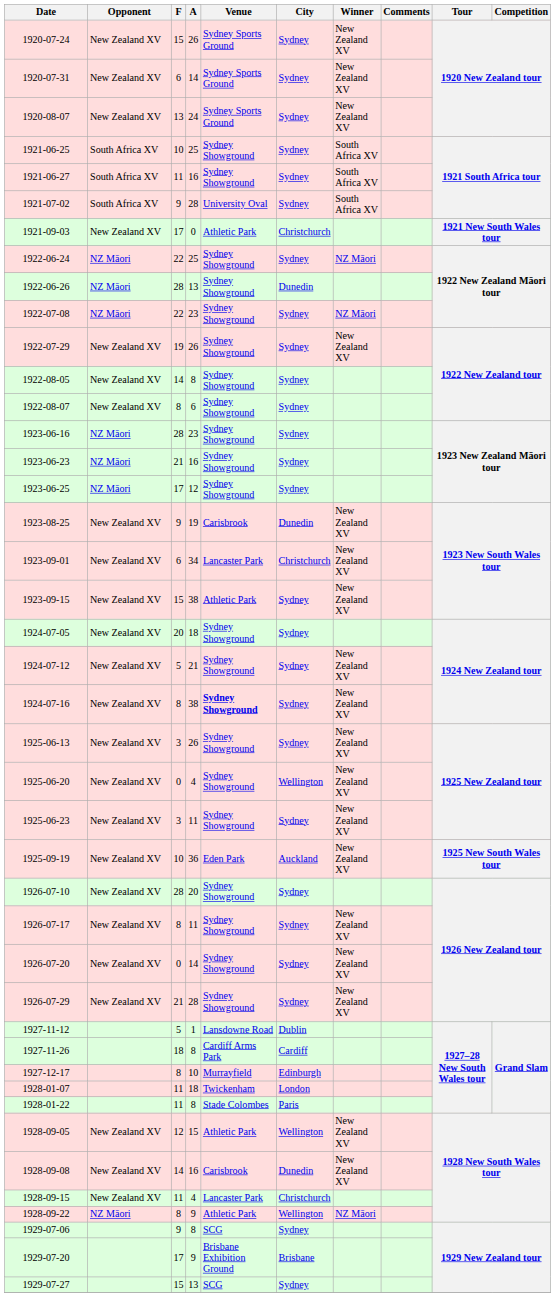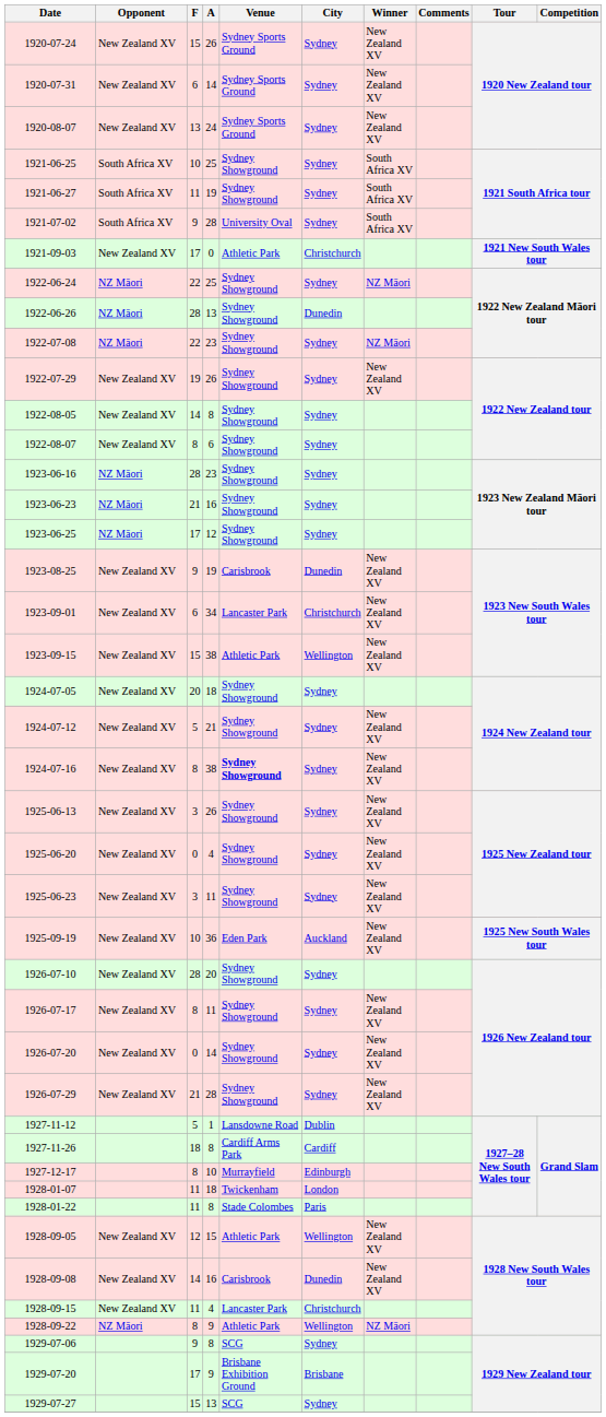 <table class="wikitable sortable">
 <tr>
 <th width=125>Date</th>
 <th width=125>Opponent</th>
 <th>F</th>
 <th>A</th>
 <th>Venue</th>
 <th>City</th>
 <th>Winner</th>
 <th>Comments</th>
 <th>Tour</th>
 <th>Competition</th>
 </tr>
 <tr bgcolor="#ffdddd">
 <td align=center>1920-07-24</td>
 <td> New Zealand XV</td>
 <td align=center>15</td>
 <td align=center>26</td>
 <td><a href='#'>Sydney Sports Ground</a></td>
 <td> <a href='#'>Sydney</a></td>
 <td> New Zealand XV</td>
 <td></td>
 <th colspan=2 rowspan=3 align=center><a href='#'>1920 New Zealand tour</a></th>
 </tr>
 <tr bgcolor="#ffdddd">
 <td align=center>1920-07-31</td>
 <td> New Zealand XV</td>
 <td align=center>6</td>
 <td align=center>14</td>
 <td><a href='#'>Sydney Sports Ground</a></td>
 <td> <a href='#'>Sydney</a></td>
 <td> New Zealand XV</td>
 <td></td>
 </tr>
 <tr bgcolor="#ffdddd">
 <td align=center>1920-08-07</td>
 <td> New Zealand XV</td>
 <td align=center>13</td>
 <td align=center>24</td>
 <td><a href='#'>Sydney Sports Ground</a></td>
 <td> <a href='#'>Sydney</a></td>
 <td> New Zealand XV</td>
 <td></td>
 </tr>
 <tr bgcolor="#ffdddd">
 <td align=center>1921-06-25</td>
 <td> South Africa XV</td>
 <td align=center>10</td>
 <td align=center>25</td>
 <td><a href='#'>Sydney Showground</a></td>
 <td> <a href='#'>Sydney</a></td>
 <td> South Africa XV</td>
 <td></td>
 <th colspan=2 align=center rowspan=3><a href='#'>1921 South Africa tour</a></th>
 </tr>
 <tr bgcolor="#ffdddd">
 <td align=center>1921-06-27</td>
 <td> South Africa XV</td>
 <td align=center>11</td>
-<td align=center>16</td>
+<td align=center>19</td>
 <td><a href='#'>Sydney Showground</a></td>
 <td> <a href='#'>Sydney</a></td>
 <td> South Africa XV</td>
 <td></td>
 </tr>
 <tr bgcolor="#ffdddd">
 <td align=center>1921-07-02</td>
 <td> South Africa XV</td>
 <td align=center>9</td>
 <td align=center>28</td>
 <td><a href='#'>University Oval</a></td>
 <td> <a href='#'>Sydney</a></td>
 <td> South Africa XV</td>
 <td></td>
 </tr>
 <tr bgcolor="#ddffdd">
 <td align=center>1921-09-03</td>
 <td> New Zealand XV</td>
 <td align=center>17</td>
 <td align=center>0</td>
 <td><a href='#'>Athletic Park</a></td>
 <td> <a href='#'>Christchurch</a></td>
 <td></td>
 <td></td>
 <th colspan=2 align=center><a href='#'>1921 New South Wales tour</a></th>
 </tr>
 <tr bgcolor="#ffdddd">
 <td align=center>1922-06-24</td>
 <td> <a href='#'>NZ Māori</a></td>
 <td align=center>22</td>
 <td align=center>25</td>
 <td><a href='#'>Sydney Showground</a></td>
 <td> <a href='#'>Sydney</a></td>
 <td> <a href='#'>NZ Māori</a></td>
 <td></td>
 <th colspan=2 align=center rowspan=3>1922 New Zealand Māori tour</th>
 </tr>
 <tr bgcolor="#ddffdd">
 <td align=center>1922-06-26</td>
 <td> <a href='#'>NZ Māori</a></td>
 <td align=center>28</td>
 <td align=center>13</td>
 <td><a href='#'>Sydney Showground</a></td>
 <td> <a href='#'>Dunedin</a></td>
 <td></td>
 <td></td>
 </tr>
 <tr bgcolor="#ffdddd">
 <td align=center>1922-07-08</td>
 <td> <a href='#'>NZ Māori</a></td>
 <td align=center>22</td>
 <td align=center>23</td>
 <td><a href='#'>Sydney Showground</a></td>
 <td> <a href='#'>Sydney</a></td>
 <td> <a href='#'>NZ Māori</a></td>
 <td></td>
 </tr>
 <tr bgcolor="#ffdddd">
 <td align=center>1922-07-29</td>
 <td> New Zealand XV</td>
 <td align=center>19</td>
 <td align=center>26</td>
 <td><a href='#'>Sydney Showground</a></td>
 <td> <a href='#'>Sydney</a></td>
 <td> New Zealand XV</td>
 <td></td>
 <th colspan=2 align=center rowspan=3><a href='#'>1922 New Zealand tour</a></th>
 </tr>
 <tr bgcolor="#ddffdd">
 <td align=center>1922-08-05</td>
 <td> New Zealand XV</td>
 <td align=center>14</td>
 <td align=center>8</td>
 <td><a href='#'>Sydney Showground</a></td>
 <td> <a href='#'>Sydney</a></td>
 <td></td>
 <td></td>
 </tr>
 <tr bgcolor="#ddffdd">
 <td align=center>1922-08-07</td>
 <td> New Zealand XV</td>
 <td align=center>8</td>
 <td align=center>6</td>
 <td><a href='#'>Sydney Showground</a></td>
 <td> <a href='#'>Sydney</a></td>
 <td></td>
 <td></td>
 </tr>
 <tr bgcolor="#ddffdd">
 <td align=center>1923-06-16</td>
 <td> <a href='#'>NZ Māori</a></td>
 <td align=center>28</td>
 <td align=center>23</td>
 <td><a href='#'>Sydney Showground</a></td>
 <td> <a href='#'>Sydney</a></td>
 <td></td>
 <td></td>
 <th colspan=2 align=center rowspan=3>1923 New Zealand Māori tour</th>
 </tr>
 <tr bgcolor="#ddffdd">
 <td align=center>1923-06-23</td>
 <td> <a href='#'>NZ Māori</a></td>
 <td align=center>21</td>
 <td align=center>16</td>
 <td><a href='#'>Sydney Showground</a></td>
 <td> <a href='#'>Sydney</a></td>
 <td></td>
 <td></td>
 </tr>
 <tr bgcolor="#ddffdd">
 <td align=center>1923-06-25</td>
 <td> <a href='#'>NZ Māori</a></td>
 <td align=center>17</td>
 <td align=center>12</td>
 <td><a href='#'>Sydney Showground</a></td>
 <td> <a href='#'>Sydney</a></td>
 <td></td>
 <td></td>
 </tr>
 <tr bgcolor="#ffdddd">
 <td align=center>1923-08-25</td>
 <td> New Zealand XV</td>
 <td align=center>9</td>
 <td align=center>19</td>
 <td><a href='#'>Carisbrook</a></td>
 <td> <a href='#'>Dunedin</a></td>
 <td> New Zealand XV</td>
 <td></td>
 <th colspan=2 align=center rowspan=3><a href='#'>1923 New South Wales tour</a></th>
 </tr>
 <tr bgcolor="#ffdddd">
 <td align=center>1923-09-01</td>
 <td> New Zealand XV</td>
 <td align=center>6</td>
 <td align=center>34</td>
 <td><a href='#'>Lancaster Park</a></td>
 <td> <a href='#'>Christchurch</a></td>
 <td> New Zealand XV</td>
 <td></td>
 </tr>
 <tr bgcolor="#ffdddd">
 <td align=center>1923-09-15</td>
 <td> New Zealand XV</td>
 <td align=center>15</td>
 <td align=center>38</td>
 <td><a href='#'>Athletic Park</a></td>
-<td> <a href='#'>Sydney</a></td>
+<td> <a href='#'>Wellington</a></td>
 <td> New Zealand XV</td>
 <td></td>
 </tr>
 <tr bgcolor="#ddffdd">
 <td align=center>1924-07-05</td>
 <td> New Zealand XV</td>
 <td align=center>20</td>
 <td align=center>18</td>
 <td><a href='#'>Sydney Showground</a></td>
 <td> <a href='#'>Sydney</a></td>
 <td></td>
 <td></td>
 <th colspan=2 align=center rowspan=3 bgcolor="#ffdddd"><a href='#'>1924 New Zealand tour</a></th>
 </tr>
 <tr bgcolor="#ffdddd">
 <td align=center>1924-07-12</td>
 <td> New Zealand XV</td>
 <td align=center>5</td>
 <td align=center>21</td>
 <td><a href='#'>Sydney Showground</a></td>
 <td> <a href='#'>Sydney</a></td>
 <td> New Zealand XV</td>
 <td></td>
 </tr>
 <tr bgcolor="#ffdddd">
 <td align=center>1924-07-16</td>
 <td> New Zealand XV</td>
 <td align=center>8</td>
 <td align=center>38</td>
 <td><strong><a href='#'>Sydney Showground</a></strong></td>
 <td> <a href='#'>Sydney</a></td>
 <td> New Zealand XV</td>
 <td></td>
 </tr>
 <tr bgcolor="#ffdddd">
 <td align=center>1925-06-13</td>
 <td> New Zealand XV</td>
 <td align=center>3</td>
 <td align=center>26</td>
 <td><a href='#'>Sydney Showground</a></td>
 <td> <a href='#'>Sydney</a></td>
 <td> New Zealand XV</td>
 <td></td>
 <th colspan=2 align=center rowspan=3><a href='#'>1925 New Zealand tour</a></th>
 </tr>
 <tr bgcolor="#ffdddd">
 <td align=center>1925-06-20</td>
 <td> New Zealand XV</td>
 <td align=center>0</td>
 <td align=center>4</td>
 <td><a href='#'>Sydney Showground</a></td>
-<td> <a href='#'>Wellington</a></td>
+<td> <a href='#'>Sydney</a></td>
 <td> New Zealand XV</td>
 <td></td>
 </tr>
 <tr bgcolor="#ffdddd">
 <td align=center>1925-06-23</td>
 <td> New Zealand XV</td>
 <td align=center>3</td>
 <td align=center>11</td>
 <td><a href='#'>Sydney Showground</a></td>
 <td> <a href='#'>Sydney</a></td>
 <td> New Zealand XV</td>
 <td></td>
 </tr>
 <tr bgcolor="#ffdddd">
 <td align=center>1925-09-19</td>
 <td> New Zealand XV</td>
 <td align=center>10</td>
 <td align=center>36</td>
 <td><a href='#'>Eden Park</a></td>
 <td> <a href='#'>Auckland</a></td>
 <td> New Zealand XV</td>
 <td></td>
 <th colspan=2 align=center><a href='#'>1925 New South Wales tour</a></th>
 </tr>
 <tr bgcolor="#ddffdd">
 <td align=center>1926-07-10</td>
 <td> New Zealand XV</td>
 <td align=center>28</td>
 <td align=center>20</td>
 <td><a href='#'>Sydney Showground</a></td>
 <td> <a href='#'>Sydney</a></td>
 <td></td>
 <td></td>
 <th colspan=2 align=center rowspan=4 bgcolor="#ffdddd"><a href='#'>1926 New Zealand tour</a></th>
 </tr>
 <tr bgcolor="#ffdddd">
 <td align=center>1926-07-17</td>
 <td> New Zealand XV</td>
 <td align=center>8</td>
 <td align=center>11</td>
 <td><a href='#'>Sydney Showground</a></td>
 <td> <a href='#'>Sydney</a></td>
 <td> New Zealand XV</td>
 <td></td>
 </tr>
 <tr bgcolor="#ffdddd">
 <td align=center>1926-07-20</td>
 <td> New Zealand XV</td>
 <td align=center>0</td>
 <td align=center>14</td>
 <td><a href='#'>Sydney Showground</a></td>
 <td> <a href='#'>Sydney</a></td>
 <td> New Zealand XV</td>
 <td></td>
 </tr>
 <tr bgcolor="#ffdddd">
 <td align=center>1926-07-29</td>
 <td> New Zealand XV</td>
 <td align=center>21</td>
 <td align=center>28</td>
 <td><a href='#'>Sydney Showground</a></td>
 <td> <a href='#'>Sydney</a></td>
 <td> New Zealand XV</td>
 <td></td>
 </tr>
 <tr bgcolor="#ddffdd">
 <td align=center>1927-11-12</td>
 <td></td>
 <td align=center>5</td>
 <td align=center>1</td>
 <td><a href='#'>Lansdowne Road</a></td>
 <td> <a href='#'>Dublin</a></td>
 <td></td>
 <td></td>
 <th align=center rowspan=5><a href='#'>1927–28 New South Wales tour</a></th>
 <th align=center rowspan=5><a href='#'>Grand Slam</a></th>
 </tr>
 <tr bgcolor="#ddffdd">
 <td align=center>1927-11-26</td>
 <td></td>
 <td align=center>18</td>
 <td align=center>8</td>
 <td><a href='#'>Cardiff Arms Park</a></td>
 <td> <a href='#'>Cardiff</a></td>
 <td></td>
 <td></td>
 </tr>
 <tr bgcolor="#ffdddd">
 <td align=center>1927-12-17</td>
 <td></td>
 <td align=center>8</td>
 <td align=center>10</td>
 <td><a href='#'>Murrayfield</a></td>
 <td> <a href='#'>Edinburgh</a></td>
 <td></td>
 <td></td>
 </tr>
 <tr bgcolor="#ffdddd">
 <td align=center>1928-01-07</td>
 <td></td>
 <td align=center>11</td>
 <td align=center>18</td>
 <td><a href='#'>Twickenham</a></td>
 <td> <a href='#'>London</a></td>
 <td></td>
 <td></td>
 </tr>
 <tr bgcolor="#ddffdd">
 <td align=center>1928-01-22</td>
 <td></td>
 <td align=center>11</td>
 <td align=center>8</td>
 <td><a href='#'>Stade Colombes</a></td>
 <td> <a href='#'>Paris</a></td>
 <td></td>
 <td></td>
 </tr>
 <tr bgcolor="#ffdddd">
 <td align=center>1928-09-05</td>
 <td> New Zealand XV</td>
 <td align=center>12</td>
 <td align=center>15</td>
 <td><a href='#'>Athletic Park</a></td>
 <td> <a href='#'>Wellington</a></td>
 <td> New Zealand XV</td>
 <td></td>
 <th colspan=2 align=center rowspan=4><a href='#'>1928 New South Wales tour</a></th>
 </tr>
 <tr bgcolor="#ffdddd">
 <td align=center>1928-09-08</td>
 <td> New Zealand XV</td>
 <td align=center>14</td>
 <td align=center>16</td>
 <td><a href='#'>Carisbrook</a></td>
 <td> <a href='#'>Dunedin</a></td>
 <td> New Zealand XV</td>
 <td></td>
 </tr>
 <tr bgcolor="#ddffdd">
 <td align=center>1928-09-15</td>
 <td> New Zealand XV</td>
 <td align=center>11</td>
 <td align=center>4</td>
 <td><a href='#'>Lancaster Park</a></td>
 <td> <a href='#'>Christchurch</a></td>
 <td></td>
 <td></td>
 </tr>
 <tr bgcolor="#ffdddd">
 <td align=center>1928-09-22</td>
 <td> <a href='#'>NZ Māori</a></td>
 <td align=center>8</td>
 <td align=center>9</td>
 <td><a href='#'>Athletic Park</a></td>
 <td> <a href='#'>Wellington</a></td>
 <td> <a href='#'>NZ Māori</a></td>
 <td></td>
 </tr>
 <tr bgcolor="#ddffdd">
 <td align=center>1929-07-06</td>
 <td></td>
 <td align=center>9</td>
 <td align=center>8</td>
 <td><a href='#'>SCG</a></td>
 <td> <a href='#'>Sydney</a></td>
 <td></td>
 <td></td>
 <th colspan=2 align=center rowspan=3><a href='#'>1929 New Zealand tour</a></th>
 </tr>
 <tr bgcolor="#ddffdd">
 <td align=center>1929-07-20</td>
 <td></td>
 <td align=center>17</td>
 <td align=center>9</td>
 <td><a href='#'>Brisbane Exhibition Ground</a></td>
 <td> <a href='#'>Brisbane</a></td>
 <td></td>
 <td></td>
 </tr>
 <tr bgcolor="#ddffdd">
 <td align=center>1929-07-27</td>
 <td></td>
 <td align=center>15</td>
 <td align=center>13</td>
 <td><a href='#'>SCG</a></td>
 <td> <a href='#'>Sydney</a></td>
 <td></td>
 <td></td>
 </tr>
 <tr>
 </tr>
 </table>
